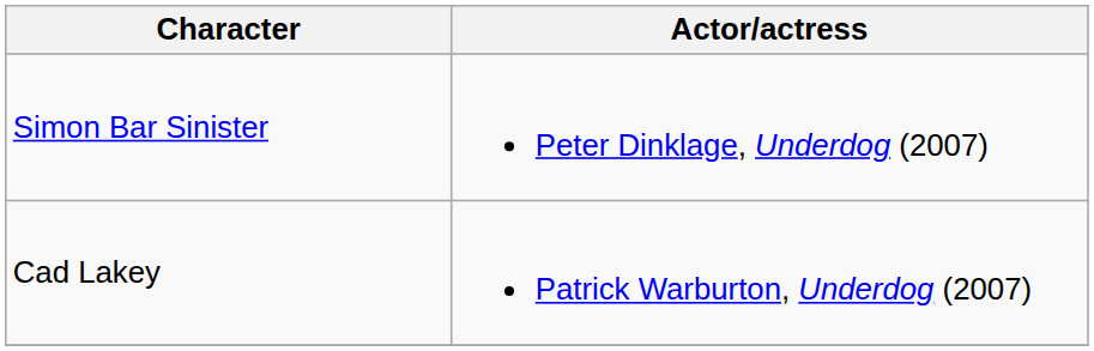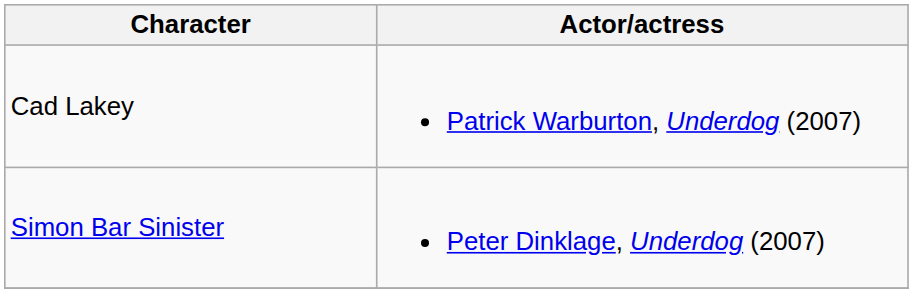 <table style="width:90%;" class="wikitable">
 <tr>
 <th style="width:35%;">Character</th>
 <th style="width:50%;">Actor/actress</th>
 </tr>
 <tr>
+<td>Cad Lakey</td>
+<td><br><ul><li><a href='#'>Patrick Warburton</a>, <em><a href='#'>Underdog</a></em> (2007)</li></ul></td>
+</tr>
+<tr>
 <td><a href='#'>Simon Bar Sinister</a></td>
 <td><br><ul><li><a href='#'>Peter Dinklage</a>, <em><a href='#'>Underdog</a></em> (2007)</li></ul></td>
-</tr>
-<tr>
-<td>Cad Lakey</td>
-<td><br><ul><li><a href='#'>Patrick Warburton</a>, <em><a href='#'>Underdog</a></em> (2007)</li></ul></td>
 </tr>
 <tr |}>
 </tr>
 </table>
